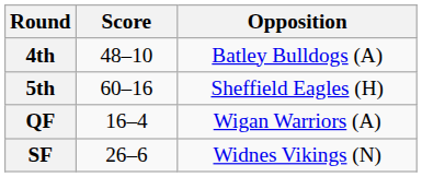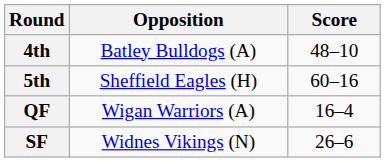 <table class="wikitable plainrowheaders" style="text-align:center;margin:0">
 <tr>
 <th scope="col" style="width:25px">Round</th>
+<th scope="col" style="width:175px">Opposition</th>
 <th scope="col" style="width:70px">Score</th>
-<th scope="col" style="width:175px">Opposition</th>
 </tr>
 <tr>
 <th scope=row style="text-align:center">4th</th>
+<td> <a href='#'>Batley Bulldogs</a> (A)</td>
 <td>48–10</td>
-<td> <a href='#'>Batley Bulldogs</a> (A)</td>
 </tr>
 <tr>
 <th scope=row style="text-align:center">5th</th>
+<td> <a href='#'>Sheffield Eagles</a> (H)</td>
 <td>60–16</td>
-<td> <a href='#'>Sheffield Eagles</a> (H)</td>
 </tr>
 <tr>
 <th scope=row style="text-align:center">QF</th>
+<td> <a href='#'>Wigan Warriors</a> (A)</td>
 <td>16–4</td>
-<td> <a href='#'>Wigan Warriors</a> (A)</td>
 </tr>
 <tr>
 <th scope=row style="text-align:center">SF</th>
+<td> <a href='#'>Widnes Vikings</a> (N)</td>
 <td>26–6</td>
-<td> <a href='#'>Widnes Vikings</a> (N)</td>
 </tr>
 </table>
